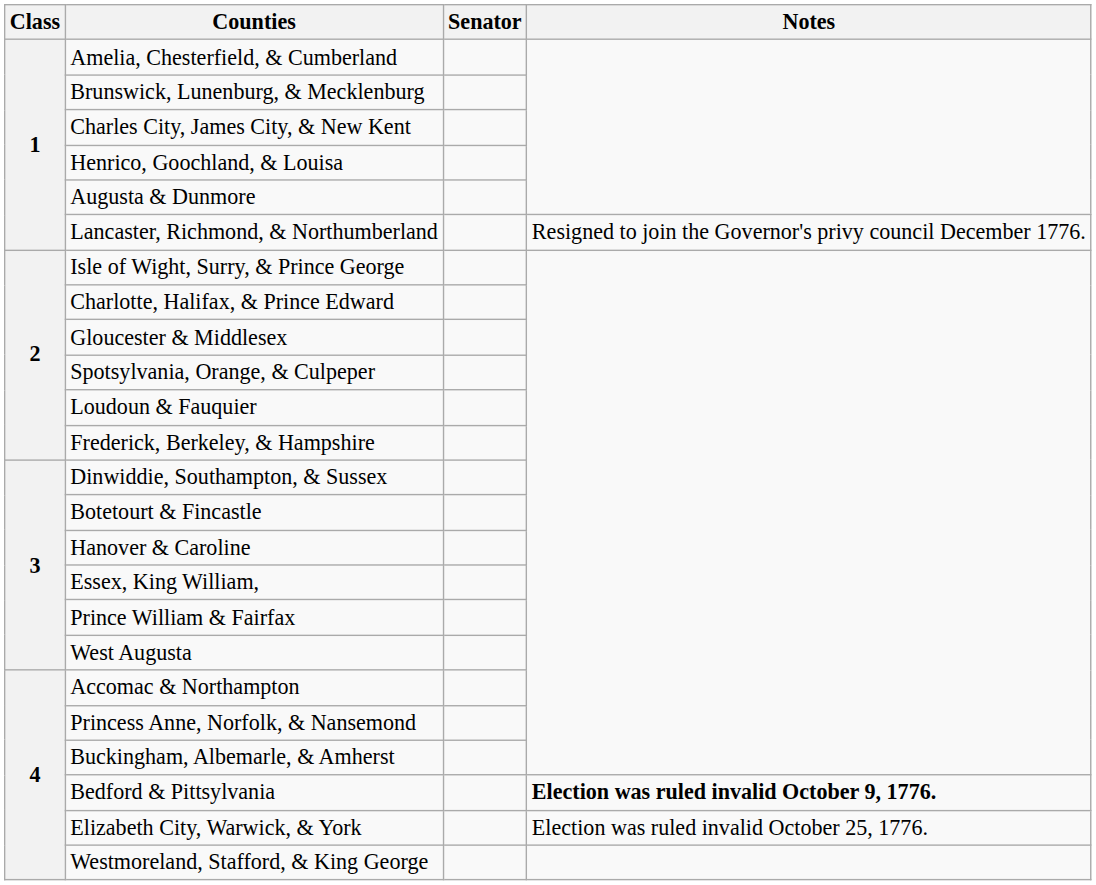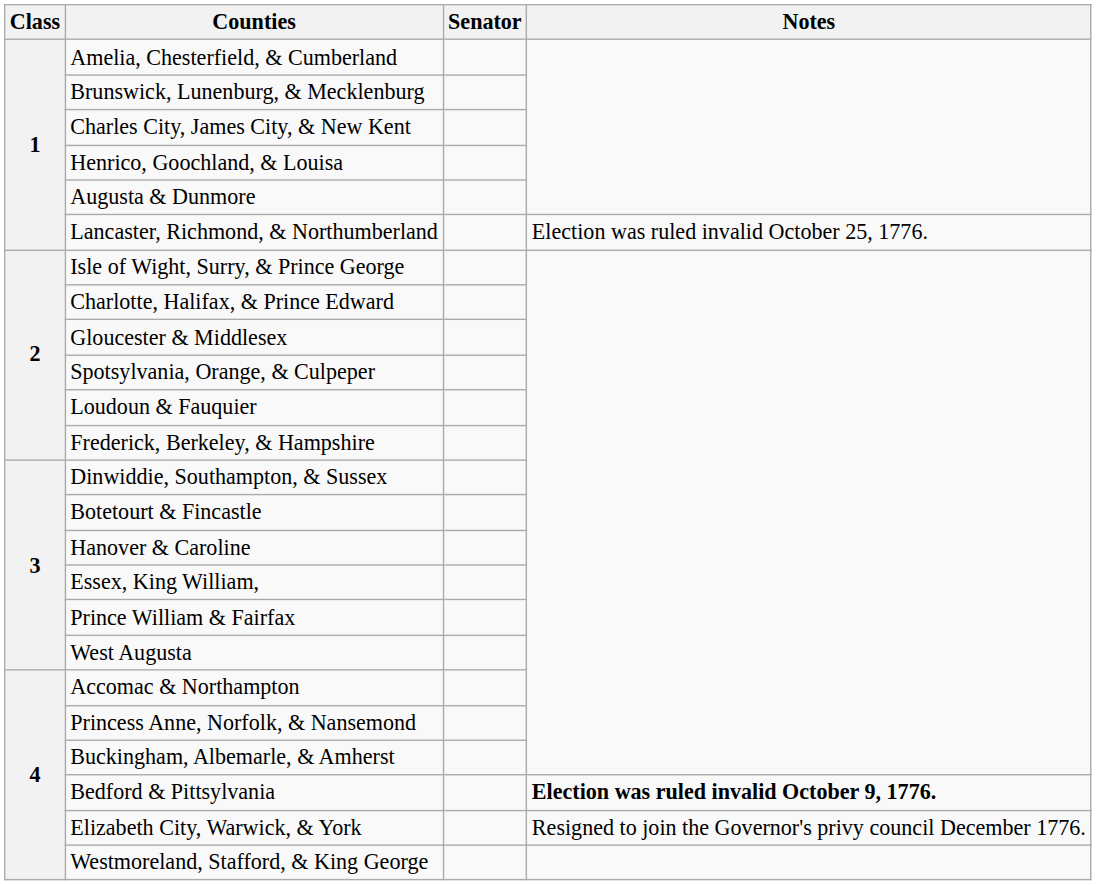 <table class="wikitable sortable">
 <tr>
 <th>Class</th>
 <th>Counties</th>
 <th>Senator</th>
 <th>Notes</th>
 </tr>
 <tr>
 <th rowspan="6">1</th>
 <td>Amelia, Chesterfield, & Cumberland</td>
 <td></td>
 </tr>
 <tr>
 <td>Brunswick, Lunenburg, & Mecklenburg</td>
 <td></td>
 </tr>
 <tr>
 <td>Charles City, James City, & New Kent</td>
 <td></td>
 </tr>
 <tr>
 <td>Henrico, Goochland, & Louisa</td>
 <td></td>
 </tr>
 <tr>
 <td>Augusta & Dunmore</td>
 <td></td>
 </tr>
 <tr>
 <td>Lancaster, Richmond, & Northumberland</td>
 <td></td>
-<td>Resigned to join the Governor's privy council December 1776.</td>
+<td>Election was ruled invalid October 25, 1776.</td>
 </tr>
 <tr>
 <th rowspan="6">2</th>
 <td>Isle of Wight, Surry, & Prince George</td>
 <td></td>
 </tr>
 <tr>
 <td>Charlotte, Halifax, & Prince Edward</td>
 <td></td>
 </tr>
 <tr>
 <td>Gloucester & Middlesex</td>
 <td></td>
 </tr>
 <tr>
 <td>Spotsylvania, Orange, & Culpeper</td>
 <td></td>
 </tr>
 <tr>
 <td>Loudoun & Fauquier</td>
 <td></td>
 </tr>
 <tr>
 <td>Frederick, Berkeley, & Hampshire</td>
 <td></td>
 </tr>
 <tr>
 <th rowspan="6">3</th>
 <td>Dinwiddie, Southampton, & Sussex</td>
 <td></td>
 </tr>
 <tr>
 <td>Botetourt & Fincastle</td>
 <td></td>
 </tr>
 <tr>
 <td>Hanover & Caroline</td>
 <td></td>
 </tr>
 <tr>
 <td>Essex, King William, </td>
 <td></td>
 </tr>
 <tr>
 <td>Prince William & Fairfax</td>
 <td></td>
 </tr>
 <tr>
 <td>West Augusta</td>
 <td></td>
 </tr>
 <tr>
 <th rowspan="6">4</th>
 <td>Accomac & Northampton</td>
 <td></td>
 </tr>
 <tr>
 <td>Princess Anne, Norfolk, & Nansemond</td>
 <td></td>
 </tr>
 <tr>
 <td>Buckingham, Albemarle, & Amherst</td>
 <td></td>
 </tr>
 <tr>
 <td>Bedford & Pittsylvania</td>
 <td></td>
 <td><strong>Election was ruled invalid October 9, 1776.</strong></td>
 </tr>
 <tr>
 <td>Elizabeth City, Warwick, & York</td>
 <td></td>
-<td>Election was ruled invalid October 25, 1776.</td>
+<td>Resigned to join the Governor's privy council December 1776.</td>
 </tr>
 <tr>
 <td>Westmoreland, Stafford, & King George</td>
 <td></td>
 </tr>
 </table>
